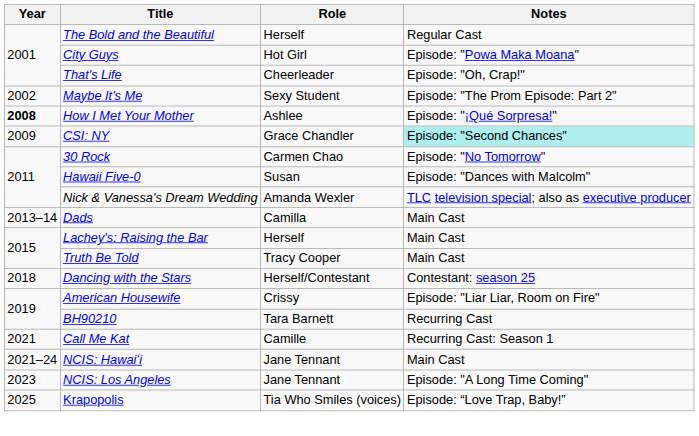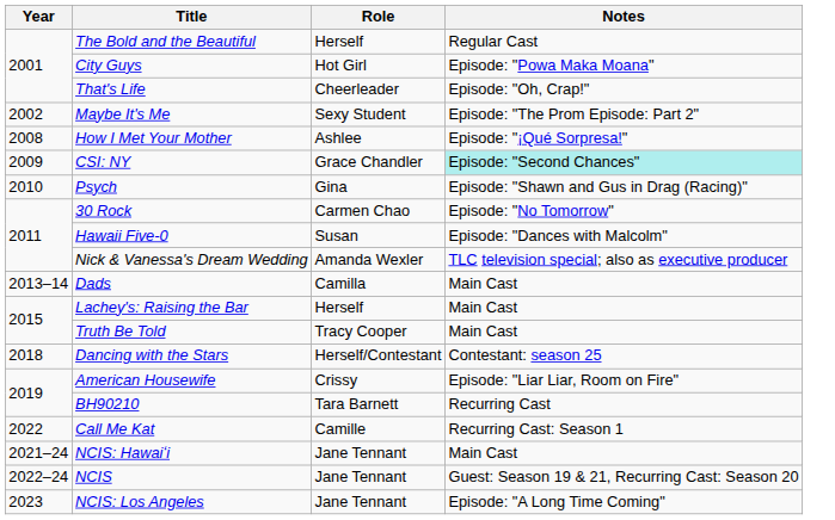 <table class="wikitable sortable" class="wikitable sortable">
 <tr>
 <th>Year</th>
 <th>Title</th>
 <th>Role</th>
 <th>Notes</th>
 </tr>
 <tr>
 <td rowspan="3">2001</td>
 <td><em><a href='#'>The Bold and the Beautiful</a></em></td>
 <td>Herself</td>
 <td>Regular Cast</td>
 </tr>
 <tr>
 <td><em><a href='#'>City Guys</a></em></td>
 <td>Hot Girl</td>
 <td>Episode: "<a href='#'>Powa Maka Moana</a>"</td>
 </tr>
 <tr>
 <td><em><a href='#'>That's Life</a></em></td>
 <td>Cheerleader</td>
 <td>Episode: "Oh, Crap!"</td>
 </tr>
 <tr>
 <td>2002</td>
 <td><em><a href='#'>Maybe It's Me</a></em></td>
 <td>Sexy Student</td>
 <td>Episode: "The Prom Episode: Part 2"</td>
 </tr>
 <tr>
-<td><strong>2008</strong></td>
+<td>2008</td>
 <td><em><a href='#'>How I Met Your Mother</a></em></td>
 <td>Ashlee</td>
 <td>Episode: "<a href='#'>¡Qué Sorpresa!</a>"</td>
 </tr>
 <tr>
 <td>2009</td>
 <td><em><a href='#'>CSI: NY</a></em></td>
 <td>Grace Chandler</td>
 <td style="background: paleturquoise;">Episode: "Second Chances"</td>
+</tr>
+<tr>
+<td>2010</td>
+<td><em><a href='#'>Psych</a></em></td>
+<td>Gina</td>
+<td>Episode: "Shawn and Gus in Drag (Racing)"</td>
 </tr>
 <tr>
 <td rowspan="3">2011</td>
 <td><em><a href='#'>30 Rock</a></em></td>
 <td>Carmen Chao</td>
 <td>Episode: "<a href='#'>No Tomorrow</a>"</td>
 </tr>
 <tr>
 <td><em><a href='#'>Hawaii Five-0</a></em></td>
 <td>Susan</td>
 <td>Episode: "Dances with Malcolm"</td>
 </tr>
 <tr>
 <td><em>Nick & Vanessa's Dream Wedding</em></td>
 <td>Amanda Wexler</td>
 <td><a href='#'>TLC</a> <a href='#'>television special</a>; also as <a href='#'>executive producer</a></td>
 </tr>
 <tr>
 <td>2013–14</td>
 <td><em><a href='#'>Dads</a></em></td>
 <td>Camilla</td>
 <td>Main Cast</td>
 </tr>
 <tr>
 <td rowspan="2">2015</td>
 <td><em><a href='#'>Lachey's: Raising the Bar</a></em></td>
 <td>Herself</td>
 <td>Main Cast</td>
 </tr>
 <tr>
 <td><em><a href='#'>Truth Be Told</a></em></td>
 <td>Tracy Cooper</td>
 <td>Main Cast</td>
 </tr>
 <tr>
 <td>2018</td>
 <td><em><a href='#'>Dancing with the Stars</a></em></td>
 <td>Herself/Contestant</td>
 <td>Contestant: <a href='#'>season 25</a></td>
 </tr>
 <tr>
 <td rowspan="2">2019</td>
 <td><em><a href='#'>American Housewife</a></em></td>
 <td>Crissy</td>
 <td>Episode: "Liar Liar, Room on Fire"</td>
 </tr>
 <tr>
 <td><em><a href='#'>BH90210</a></em></td>
 <td>Tara Barnett</td>
 <td>Recurring Cast</td>
 </tr>
 <tr>
-<td>2021</td>
+<td>2022</td>
 <td><em><a href='#'>Call Me Kat</a></em></td>
 <td>Camille</td>
 <td>Recurring Cast: Season 1</td>
 </tr>
 <tr>
 <td>2021–24</td>
 <td><em><a href='#'>NCIS: Hawaiʻi</a></em></td>
 <td>Jane Tennant</td>
 <td>Main Cast</td>
 </tr>
 <tr>
+<td>2022–24</td>
+<td><em><a href='#'>NCIS</a></em></td>
+<td>Jane Tennant</td>
+<td>Guest: Season 19 & 21, Recurring Cast: Season 20</td>
+</tr>
+<tr>
 <td>2023</td>
 <td><em><a href='#'>NCIS: Los Angeles</a></em></td>
 <td>Jane Tennant</td>
 <td>Episode: "A Long Time Coming"</td>
 </tr>
-<tr>
-<td>2025</td>
-<td><a href='#'>Krapopolis</a></td>
-<td>Tia Who Smiles (voices)</td>
-<td>Episode: “Love Trap, Baby!”</td>
-</tr>
 </table>
